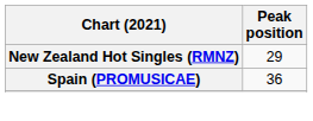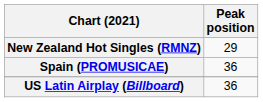 <table class="wikitable sortable plainrowheaders" style="text-align:center">
 <tr>
 <th scope="col">Chart (2021)</th>
 <th scope="col">Peak<br>position</th>
 </tr>
 <tr>
 <th scope="row">New Zealand Hot Singles (<a href='#'>RMNZ</a>)</th>
 <td>29</td>
 </tr>
 <tr>
 <th scope="row">Spain (<a href='#'>PROMUSICAE</a>)</th>
 <td>36</td>
 </tr>
 <tr>
 </tr>
 <tr>
 </tr>
+<tr>
+<th scope="row">US <a href='#'>Latin Airplay</a> (<em><a href='#'>Billboard</a></em>)</th>
+<td>36</td>
+</tr>
 </table>
